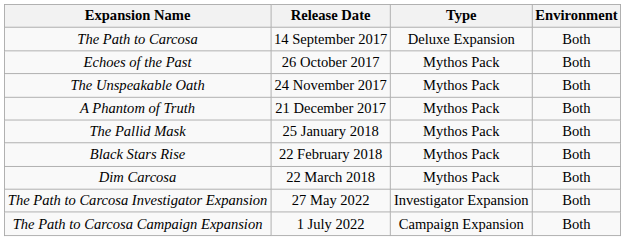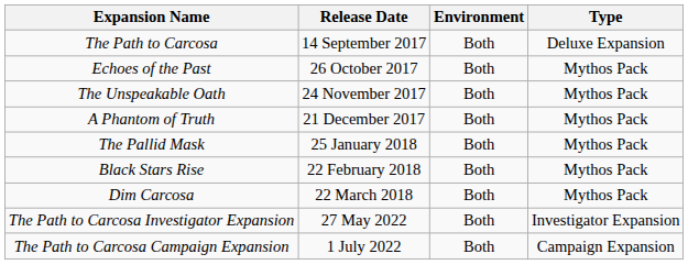 <table class="wikitable" style="text-align:center">
 <tr>
 <th>Expansion Name</th>
 <th>Release Date</th>
+<th>Environment</th>
 <th>Type</th>
-<th>Environment</th>
 </tr>
 <tr>
 <td><em>The Path to Carcosa</em></td>
 <td>14 September 2017</td>
+<td>Both</td>
 <td>Deluxe Expansion</td>
-<td>Both</td>
 </tr>
 <tr>
 <td><em>Echoes of the Past</em></td>
 <td>26 October 2017</td>
+<td>Both</td>
 <td>Mythos Pack</td>
-<td>Both</td>
 </tr>
 <tr>
 <td><em>The Unspeakable Oath</em></td>
 <td>24 November 2017</td>
+<td>Both</td>
 <td>Mythos Pack</td>
-<td>Both</td>
 </tr>
 <tr>
 <td><em>A Phantom of Truth</em></td>
 <td>21 December 2017</td>
+<td>Both</td>
 <td>Mythos Pack</td>
-<td>Both</td>
 </tr>
 <tr>
 <td><em>The Pallid Mask</em></td>
 <td>25 January 2018</td>
+<td>Both</td>
 <td>Mythos Pack</td>
-<td>Both</td>
 </tr>
 <tr>
 <td><em>Black Stars Rise</em></td>
 <td>22 February 2018</td>
+<td>Both</td>
 <td>Mythos Pack</td>
-<td>Both</td>
 </tr>
 <tr>
 <td><em>Dim Carcosa</em></td>
 <td>22 March 2018</td>
+<td>Both</td>
 <td>Mythos Pack</td>
-<td>Both</td>
 </tr>
 <tr>
 <td><em>The Path to Carcosa Investigator Expansion</em></td>
 <td>27 May 2022</td>
+<td>Both</td>
 <td>Investigator Expansion</td>
-<td>Both</td>
 </tr>
 <tr>
 <td><em>The Path to Carcosa Campaign Expansion</em></td>
 <td>1 July 2022</td>
+<td>Both</td>
 <td>Campaign Expansion</td>
-<td>Both</td>
 </tr>
 </table>
